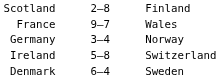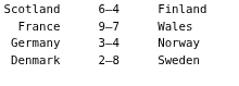 <table style="text-align:center">
 <tr>
 <th width=200></th>
 <th width=100></th>
 <th width=200></th>
 </tr>
 <tr>
 <td align=right>Scotland </td>
-<td>2–8</td>
+<td>6–4</td>
 <td align=left> Finland</td>
 </tr>
 <tr>
 <td align=right>France </td>
 <td>9–7</td>
 <td align=left> Wales</td>
 </tr>
 <tr>
 <td align=right>Germany </td>
 <td>3–4</td>
 <td align=left> Norway</td>
 </tr>
 <tr>
-<td align=right>Ireland </td>
-<td>5–8</td>
-<td align=left> Switzerland</td>
-</tr>
-<tr>
 <td align=right>Denmark </td>
-<td>6–4</td>
+<td>2–8</td>
 <td align=left> Sweden</td>
 </tr>
 </table>
